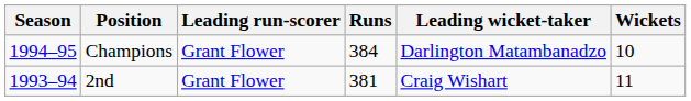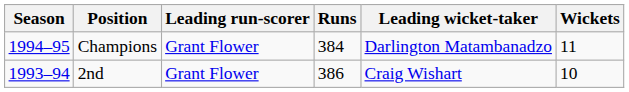 <table class="wikitable sortable">
 <tr>
 <th>Season</th>
 <th>Position</th>
 <th>Leading run-scorer</th>
 <th>Runs</th>
 <th>Leading wicket-taker</th>
 <th>Wickets</th>
 </tr>
 <tr>
 <td><a href='#'>1994–95</a></td>
 <td>Champions</td>
 <td><a href='#'>Grant Flower</a></td>
 <td>384</td>
 <td><a href='#'>Darlington Matambanadzo</a></td>
-<td>10</td>
+<td>11</td>
 </tr>
 <tr>
 <td><a href='#'>1993–94</a></td>
 <td>2nd</td>
 <td><a href='#'>Grant Flower</a></td>
-<td>381</td>
+<td>386</td>
 <td><a href='#'>Craig Wishart</a></td>
-<td>11</td>
+<td>10</td>
 </tr>
 </table>
